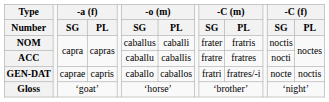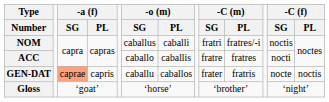 <table class="wikitable" style="text-align: center;">
 <tr>
 <th>Type</th>
 <td rowspan="6"></td>
 <th colspan="2">-a (f)</th>
 <td rowspan="6"></td>
 <th colspan="2">-o (m)</th>
 <td rowspan="6"></td>
 <th colspan="2">-C (m)</th>
 <td rowspan="6"></td>
 <th colspan="2">-C (f)</th>
 </tr>
 <tr>
 <th>Number</th>
 <th>SG</th>
 <th>PL</th>
 <th>SG</th>
 <th>PL</th>
 <th>SG</th>
 <th>PL</th>
 <th>SG</th>
 <th>PL</th>
 </tr>
 <tr>
 <th>NOM</th>
 <td rowspan="2">capra</td>
 <td rowspan="2">capras</td>
 <td>caballus</td>
 <td>caballi</td>
-<td>frater</td>
-<td>fratris</td>
+<td>fratri</td>
+<td>fratres/-i</td>
 <td>noctis</td>
 <td rowspan="2">noctes</td>
 </tr>
 <tr>
 <th>ACC</th>
-<td>caballu</td>
+<td>caballo</td>
 <td>caballis</td>
 <td>fratre</td>
 <td>fratres</td>
 <td>nocti</td>
 </tr>
 <tr>
 <th>GEN-DAT</th>
-<td>caprae</td>
+<td style="background: lightsalmon;">caprae</td>
 <td>capris</td>
-<td>caballo</td>
+<td>caballu</td>
 <td>caballos</td>
-<td>fratri</td>
-<td>fratres/-i</td>
+<td>frater</td>
+<td>fratris</td>
 <td>nocte</td>
 <td>noctis</td>
 </tr>
 <tr>
 <th>Gloss</th>
 <td colspan="2">‘goat’</td>
 <td colspan="2">‘horse’</td>
 <td colspan="2">‘brother’</td>
 <td colspan="2">‘night’</td>
 </tr>
 </table>
